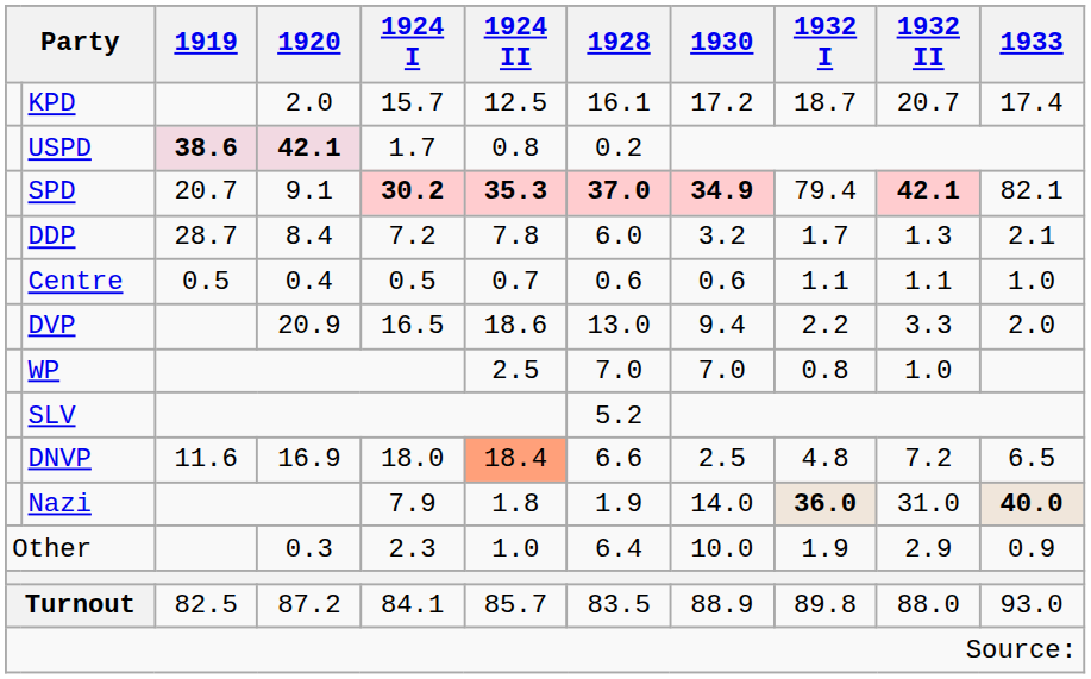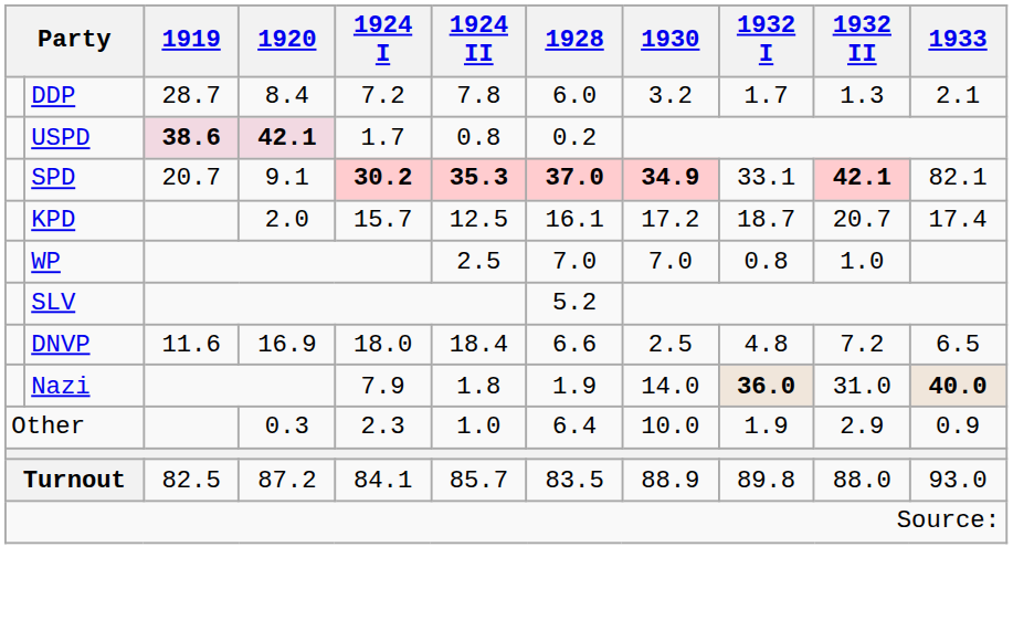 <table class=wikitable style="font-size:90%; text-align:center">
 <tr>
 <th style="width:60px" colspan=2>Party</th>
 <th style="width:40px"><a href='#'>1919</a></th>
 <th style="width:40px"><a href='#'>1920</a></th>
 <th style="width:40px"><a href='#'>1924 I</a></th>
 <th style="width:40px"><a href='#'>1924 II</a></th>
 <th style="width:40px"><a href='#'>1928</a></th>
 <th style="width:40px"><a href='#'>1930</a></th>
 <th style="width:40px"><a href='#'>1932 I</a></th>
 <th style="width:40px"><a href='#'>1932 II</a></th>
 <th style="width:40px"><a href='#'>1933</a></th>
 </tr>
 <tr>
 <td bgcolor=></td>
-<td align=left><a href='#'>KPD</a></td>
-<td></td>
-<td>2.0</td>
-<td>15.7</td>
-<td>12.5</td>
-<td>16.1</td>
-<td>17.2</td>
-<td>18.7</td>
-<td>20.7</td>
-<td>17.4</td>
+<td align=left><a href='#'>DDP</a></td>
+<td>28.7</td>
+<td>8.4</td>
+<td>7.2</td>
+<td>7.8</td>
+<td>6.0</td>
+<td>3.2</td>
+<td>1.7</td>
+<td>1.3</td>
+<td>2.1</td>
 </tr>
 <tr>
 <td bgcolor=></td>
 <td align=left><a href='#'>USPD</a></td>
 <td bgcolor=#F2D9E2><strong>38.6</strong></td>
 <td bgcolor=#F2D9E2><strong>42.1</strong></td>
 <td>1.7</td>
 <td>0.8</td>
 <td>0.2</td>
 </tr>
 <tr>
 <td bgcolor=></td>
 <td align=left><a href='#'>SPD</a></td>
 <td>20.7</td>
 <td>9.1</td>
 <td bgcolor=#FFCCCF><strong>30.2</strong></td>
 <td bgcolor=#FFCCCF><strong>35.3</strong></td>
 <td bgcolor=#FFCCCF><strong>37.0</strong></td>
 <td bgcolor=#FFCCCF><strong>34.9</strong></td>
-<td>79.4</td>
+<td>33.1</td>
 <td bgcolor=#FFCCCF><strong>42.1</strong></td>
 <td>82.1</td>
 </tr>
 <tr>
 <td bgcolor=></td>
-<td align=left><a href='#'>DDP</a></td>
-<td>28.7</td>
-<td>8.4</td>
-<td>7.2</td>
-<td>7.8</td>
-<td>6.0</td>
-<td>3.2</td>
-<td>1.7</td>
-<td>1.3</td>
-<td>2.1</td>
-</tr>
-<tr>
-<td bgcolor=></td>
-<td align=left><a href='#'>Centre</a></td>
-<td>0.5</td>
-<td>0.4</td>
-<td>0.5</td>
-<td>0.7</td>
-<td>0.6</td>
-<td>0.6</td>
-<td>1.1</td>
-<td>1.1</td>
-<td>1.0</td>
-</tr>
-<tr>
-<td bgcolor=></td>
-<td align=left><a href='#'>DVP</a></td>
+<td align=left><a href='#'>KPD</a></td>
 <td></td>
-<td>20.9</td>
-<td>16.5</td>
-<td>18.6</td>
-<td>13.0</td>
-<td>9.4</td>
-<td>2.2</td>
-<td>3.3</td>
 <td>2.0</td>
+<td>15.7</td>
+<td>12.5</td>
+<td>16.1</td>
+<td>17.2</td>
+<td>18.7</td>
+<td>20.7</td>
+<td>17.4</td>
 </tr>
 <tr>
 <td bgcolor=></td>
 <td align=left><a href='#'>WP</a></td>
 <td colspan=3></td>
 <td>2.5</td>
 <td>7.0</td>
 <td>7.0</td>
 <td>0.8</td>
 <td>1.0</td>
 <td></td>
 </tr>
 <tr>
 <td bgcolor=></td>
 <td align=left><a href='#'>SLV</a></td>
 <td colspan=4></td>
 <td>5.2</td>
 </tr>
 <tr>
 <td bgcolor=></td>
 <td align=left><a href='#'>DNVP</a></td>
 <td>11.6</td>
 <td>16.9</td>
 <td>18.0</td>
-<td style="background: lightsalmon;">18.4</td>
+<td>18.4</td>
 <td>6.6</td>
 <td>2.5</td>
 <td>4.8</td>
 <td>7.2</td>
 <td>6.5</td>
 </tr>
 <tr>
 <td bgcolor=></td>
 <td align=left><a href='#'>Nazi</a></td>
 <td colspan=2></td>
 <td>7.9</td>
 <td>1.8</td>
 <td>1.9</td>
 <td>14.0</td>
 <td bgcolor=#F0E6DB><strong>36.0</strong></td>
 <td>31.0</td>
 <td bgcolor=#F0E6DB><strong>40.0</strong></td>
 </tr>
 <tr>
 <td colspan=2 align=left>Other</td>
 <td></td>
 <td>0.3</td>
 <td>2.3</td>
 <td>1.0</td>
 <td>6.4</td>
 <td>10.0</td>
 <td>1.9</td>
 <td>2.9</td>
 <td>0.9</td>
 </tr>
 <tr>
 <th colspan=11></th>
 </tr>
 <tr>
 <th colspan=2 align=left>Turnout</th>
 <td>82.5</td>
 <td>87.2</td>
 <td>84.1</td>
 <td>85.7</td>
 <td>83.5</td>
 <td>88.9</td>
 <td>89.8</td>
 <td>88.0</td>
 <td>93.0</td>
 </tr>
 <tr>
 <td colspan=11 align=right>Source: </td>
 </tr>
 </table>
